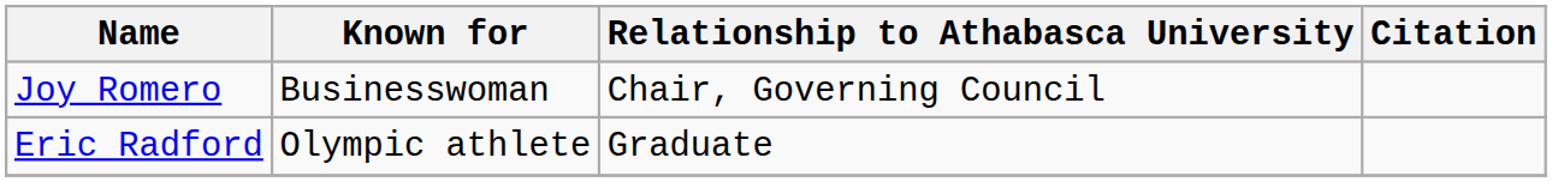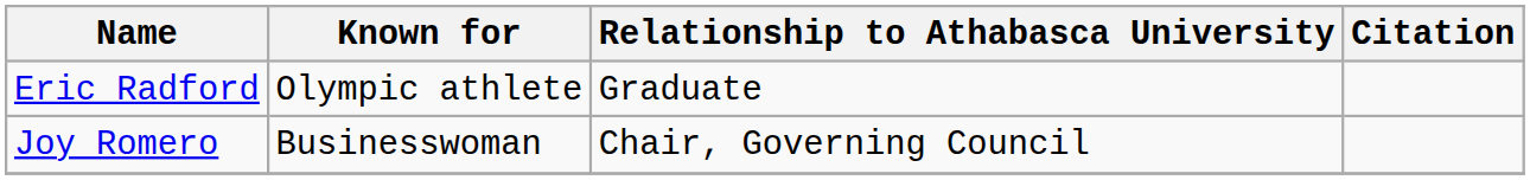 <table class="wikitable">
 <tr>
 <th>Name</th>
 <th>Known for</th>
 <th>Relationship to Athabasca University</th>
 <th>Citation</th>
 </tr>
 <tr>
+<td><a href='#'>Eric Radford</a></td>
+<td>Olympic athlete</td>
+<td>Graduate</td>
+<td></td>
+</tr>
+<tr>
 <td><a href='#'>Joy Romero</a></td>
 <td>Businesswoman</td>
 <td>Chair, Governing Council</td>
 <td></td>
 </tr>
 <tr>
-<td><a href='#'>Eric Radford</a></td>
-<td>Olympic athlete</td>
-<td>Graduate</td>
-<td></td>
-</tr>
-<tr>
 </tr>
 </table>
